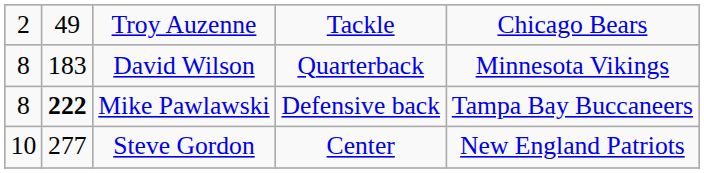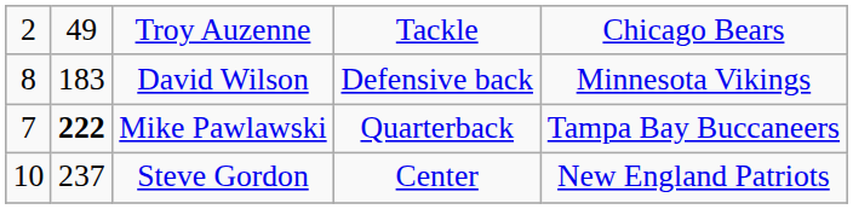 <table class="wikitable" style="text-align:center">
 <tr>
 <td>2</td>
 <td>49</td>
 <td><a href='#'>Troy Auzenne</a></td>
 <td><a href='#'>Tackle</a></td>
 <td><a href='#'>Chicago Bears</a></td>
 </tr>
 <tr>
 <td>8</td>
 <td>183</td>
 <td><a href='#'>David Wilson</a></td>
-<td><a href='#'>Quarterback</a></td>
+<td><a href='#'>Defensive back</a></td>
 <td><a href='#'>Minnesota Vikings</a></td>
 </tr>
 <tr>
-<td>8</td>
+<td>7</td>
 <td><strong>222</strong></td>
 <td><a href='#'>Mike Pawlawski</a></td>
-<td><a href='#'>Defensive back</a></td>
+<td><a href='#'>Quarterback</a></td>
 <td><a href='#'>Tampa Bay Buccaneers</a></td>
 </tr>
 <tr>
 <td>10</td>
-<td>277</td>
+<td>237</td>
 <td><a href='#'>Steve Gordon</a></td>
 <td><a href='#'>Center</a></td>
 <td><a href='#'>New England Patriots</a></td>
 </tr>
 </table>
